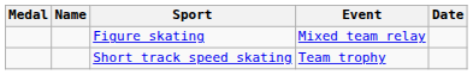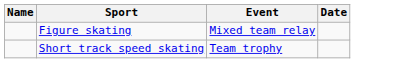 <table class="wikitable sortable" style="font-size: 95%">
 <tr>
-<th>Medal</th>
 <th>Name</th>
 <th>Sport</th>
 <th>Event</th>
 <th>Date</th>
 </tr>
 <tr>
 <td></td>
-<td></td>
 <td><a href='#'>Figure skating</a></td>
 <td><a href='#'>Mixed team relay</a></td>
 <td></td>
 </tr>
 <tr>
 <td></td>
-<td></td>
 <td><a href='#'>Short track speed skating</a></td>
 <td><a href='#'>Team trophy</a></td>
 <td></td>
 </tr>
 </table>
